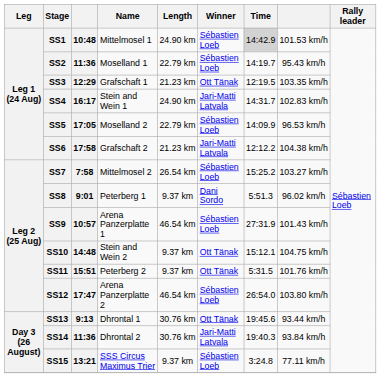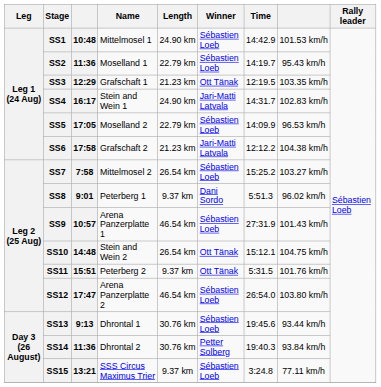 <table class="wikitable" style="text-align: center; font-size: 90%; max-width: 950px;">
 <tr>
 <th>Leg</th>
 <th>Stage</th>
 <th></th>
 <th>Name</th>
 <th>Length</th>
 <th>Winner</th>
 <th>Time</th>
 <th></th>
 <th>Rally leader</th>
 </tr>
 <tr>
 <th rowspan=6>Leg 1<br>(24 Aug)</th>
 <th>SS1</th>
 <th>10:48</th>
 <td align="left">Mittelmosel 1</td>
 <td>24.90 km</td>
 <td align="left"> <a href='#'>Sébastien Loeb</a></td>
-<td style="background: lightgrey;">14:42.9</td>
+<td>14:42.9</td>
 <td>101.53 km/h</td>
 <td rowspan=15 align="left"> <a href='#'>Sébastien Loeb</a></td>
 </tr>
 <tr>
 <th>SS2</th>
 <th>11:36</th>
 <td align="left">Moselland 1</td>
 <td>22.79 km</td>
 <td align="left"> <a href='#'>Sébastien Loeb</a></td>
 <td>14:19.7</td>
 <td>95.43 km/h</td>
 </tr>
 <tr>
 <th>SS3</th>
 <th>12:29</th>
 <td align="left">Grafschaft 1</td>
 <td>21.23 km</td>
 <td align="left"> <a href='#'>Ott Tänak</a></td>
 <td>12:19.5</td>
 <td>103.35 km/h</td>
 </tr>
 <tr>
 <th>SS4</th>
 <th>16:17</th>
 <td align="left">Stein and Wein 1</td>
 <td>24.90 km</td>
 <td align="left"> <a href='#'>Jari-Matti Latvala</a></td>
 <td>14:31.7</td>
 <td>102.83 km/h</td>
 </tr>
 <tr>
 <th>SS5</th>
 <th>17:05</th>
 <td align="left">Moselland 2</td>
 <td>22.79 km</td>
 <td align="left"> <a href='#'>Sébastien Loeb</a></td>
 <td>14:09.9</td>
 <td>96.53 km/h</td>
 </tr>
 <tr>
 <th>SS6</th>
 <th>17:58</th>
 <td align="left">Grafschaft 2</td>
 <td>21.23 km</td>
 <td align="left"> <a href='#'>Jari-Matti Latvala</a></td>
 <td>12:12.2</td>
 <td>104.38 km/h</td>
 </tr>
 <tr>
 <th rowspan=6>Leg 2<br>(25 Aug)</th>
 <th>SS7</th>
 <th>7:58</th>
 <td align="left">Mittelmosel 2</td>
 <td>26.54 km</td>
 <td align="left"> <a href='#'>Sébastien Loeb</a></td>
 <td>15:25.2</td>
 <td>103.27 km/h</td>
 </tr>
 <tr>
 <th>SS8</th>
 <th>9:01</th>
 <td align="left">Peterberg 1</td>
 <td>9.37 km</td>
 <td align="left"> <a href='#'>Dani Sordo</a></td>
 <td>5:51.3</td>
 <td>96.02 km/h</td>
 </tr>
 <tr>
 <th>SS9</th>
 <th>10:57</th>
 <td align="left">Arena Panzerplatte 1</td>
 <td>46.54 km</td>
 <td align="left"> <a href='#'>Sébastien Loeb</a></td>
 <td>27:31.9</td>
 <td>101.43 km/h</td>
 </tr>
 <tr>
 <th>SS10</th>
 <th>14:48</th>
 <td align="left">Stein and Wein 2</td>
-<td>9.37 km</td>
+<td>26.54 km</td>
 <td align="left"> <a href='#'>Ott Tänak</a></td>
 <td>15:12.1</td>
 <td>104.75 km/h</td>
 </tr>
 <tr>
 <th>SS11</th>
 <th>15:51</th>
 <td align="left">Peterberg 2</td>
 <td>9.37 km</td>
 <td align="left"> <a href='#'>Ott Tänak</a></td>
 <td>5:31.5</td>
 <td>101.76 km/h</td>
 </tr>
 <tr>
 <th>SS12</th>
 <th>17:47</th>
 <td align="left">Arena Panzerplatte 2</td>
 <td>46.54 km</td>
 <td align="left"> <a href='#'>Sébastien Loeb</a></td>
 <td>26:54.0</td>
 <td>103.80 km/h</td>
 </tr>
 <tr>
 <th rowspan=3>Day 3<br>(26 August)</th>
 <th>SS13</th>
 <th>9:13</th>
 <td align="left">Dhrontal 1</td>
 <td>30.76 km</td>
-<td align="left"> <a href='#'>Ott Tänak</a></td>
+<td align="left"> <a href='#'>Sébastien Loeb</a></td>
 <td>19:45.6</td>
 <td>93.44 km/h</td>
 </tr>
 <tr>
 <th>SS14</th>
 <th>11:36</th>
 <td align="left">Dhrontal 2</td>
 <td>30.76 km</td>
-<td align="left"> <a href='#'>Jari-Matti Latvala</a></td>
+<td align="left"> <a href='#'>Petter Solberg</a></td>
 <td>19:40.3</td>
 <td>93.84 km/h</td>
 </tr>
 <tr>
 <th>SS15</th>
 <th>13:21</th>
 <td align="left"><a href='#'>SSS Circus Maximus Trier</a></td>
 <td>9.37 km</td>
 <td align="left"> <a href='#'>Sébastien Loeb</a></td>
 <td>3:24.8</td>
 <td>77.11 km/h</td>
 </tr>
 <tr>
 </tr>
 </table>
